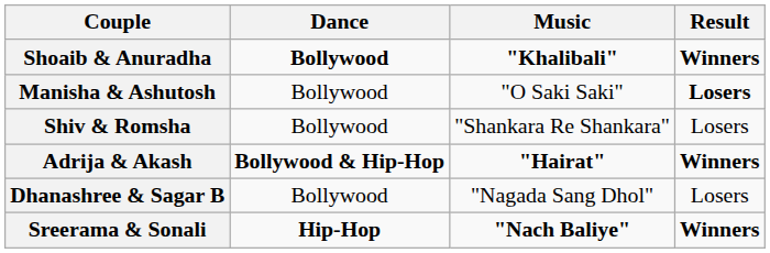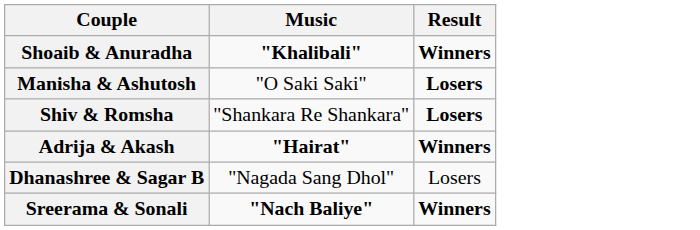 <table class="wikitable plainrowheaders sortable" style="text-align:center;">
 <tr>
 <th>Couple</th>
-<th class="unsortable" scope="col">Dance</th>
 <th scope="col" class="unsortable">Music</th>
 <th scope="col" class="unsortable">Result</th>
 </tr>
 <tr>
 <th><strong>Shoaib & Anuradha</strong></th>
-<td><strong>Bollywood</strong></td>
 <td><strong>"Khalibali"</strong></td>
 <td><strong>Winners</strong></td>
 </tr>
 <tr>
 <th>Manisha & Ashutosh</th>
-<td>Bollywood</td>
 <td>"O Saki Saki"</td>
 <td><strong>Losers</strong></td>
 </tr>
 <tr>
 <th>Shiv & Romsha</th>
-<td>Bollywood</td>
 <td>"Shankara Re Shankara"</td>
-<td>Losers</td>
+<td><strong>Losers</strong></td>
 </tr>
 <tr>
 <th><strong>Adrija & Akash</strong></th>
-<td><strong>Bollywood & Hip-Hop</strong></td>
 <td><strong>"Hairat"</strong></td>
 <td><strong>Winners</strong></td>
 </tr>
 <tr>
 <th>Dhanashree & Sagar B</th>
-<td>Bollywood</td>
 <td>"Nagada Sang Dhol"</td>
 <td>Losers</td>
 </tr>
 <tr>
 <th>Sreerama & Sonali</th>
-<td><strong>Hip-Hop</strong></td>
 <td><strong>"Nach Baliye"</strong></td>
 <td><strong>Winners</strong></td>
 </tr>
 </table>
